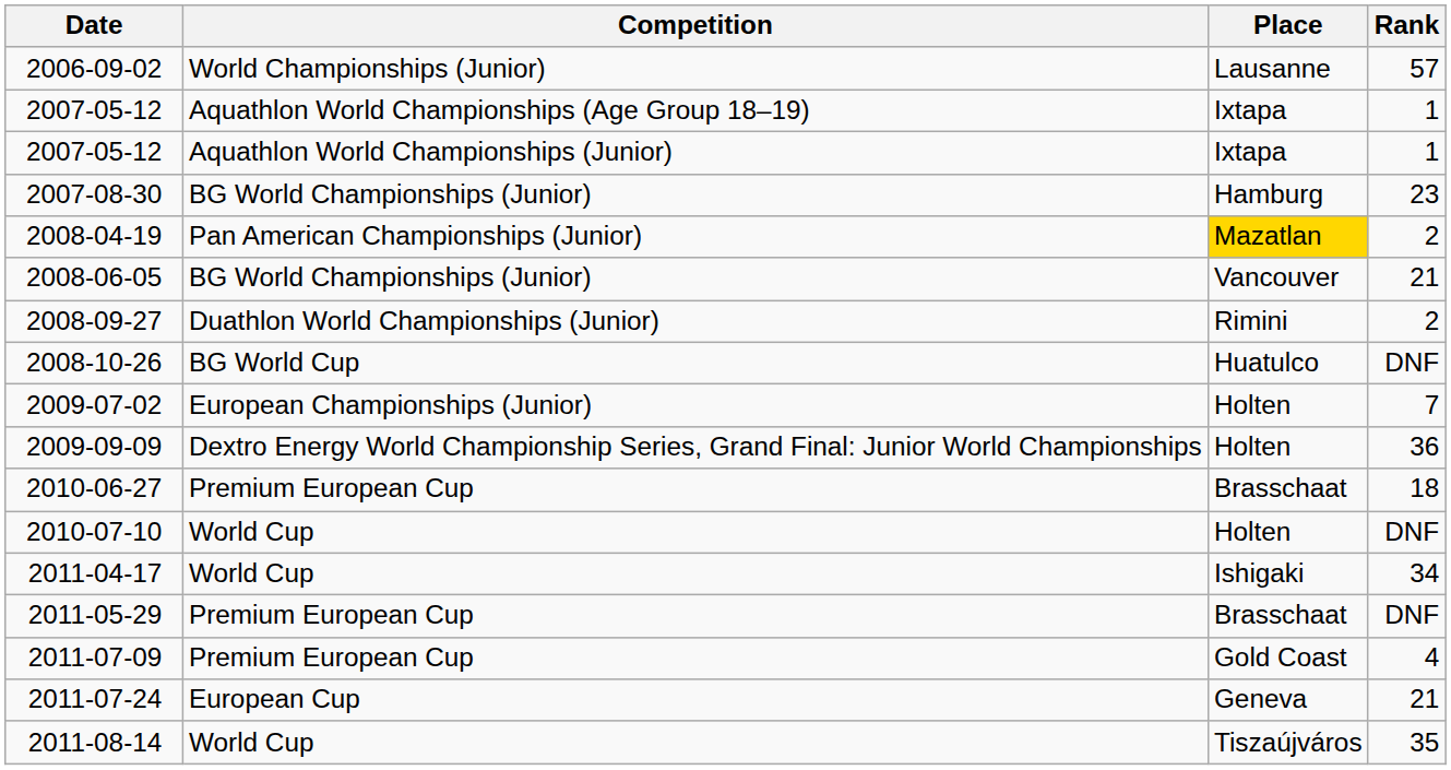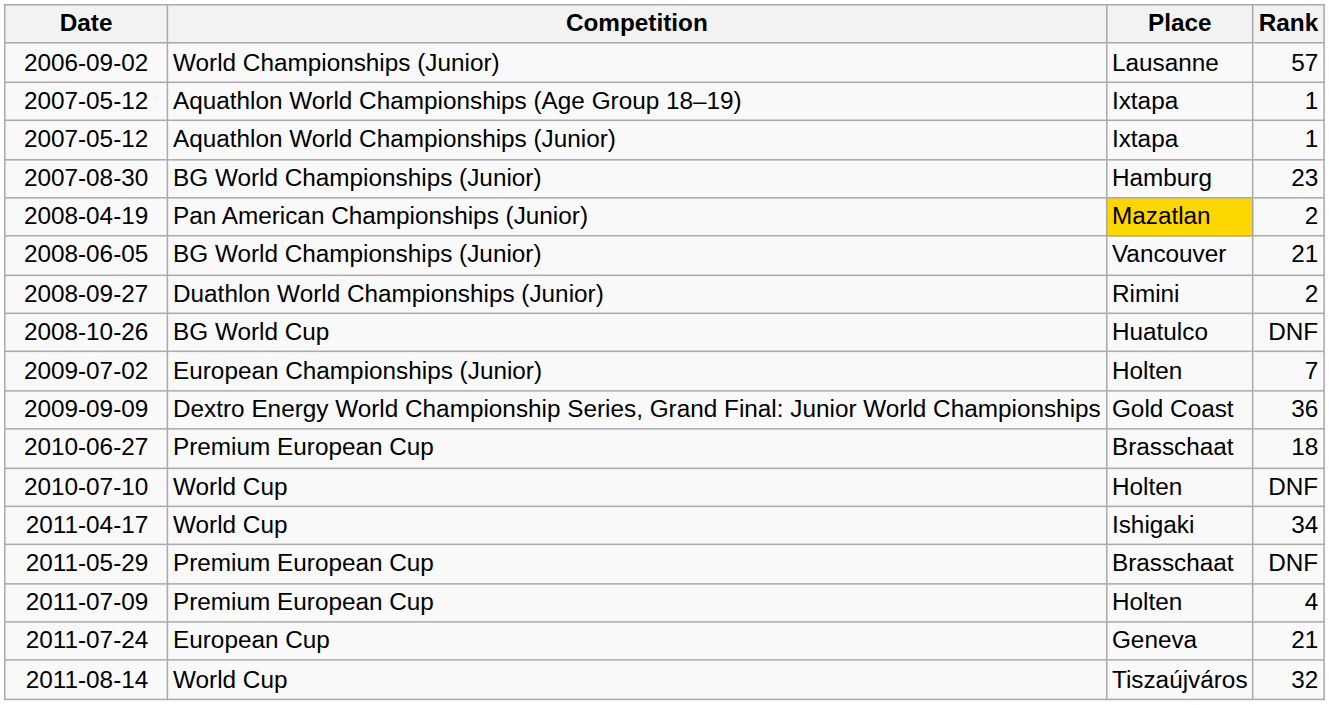 <table class="wikitable sortable">
 <tr>
 <th>Date</th>
 <th>Competition</th>
 <th>Place</th>
 <th>Rank</th>
 </tr>
 <tr>
 <td style="text-align:right">  2006-09-02  </td>
 <td>World Championships (Junior)</td>
 <td>Lausanne</td>
 <td style="text-align:right">57</td>
 </tr>
 <tr>
 <td style="text-align:right">  2007-05-12  </td>
 <td>Aquathlon World Championships (Age Group 18–19)</td>
 <td>Ixtapa</td>
 <td style="text-align:right">1</td>
 </tr>
 <tr>
 <td style="text-align:right">  2007-05-12  </td>
 <td>Aquathlon World Championships (Junior)</td>
 <td>Ixtapa</td>
 <td style="text-align:right">1</td>
 </tr>
 <tr>
 <td style="text-align:right">  2007-08-30  </td>
 <td>BG World Championships (Junior)</td>
 <td>Hamburg</td>
 <td style="text-align:right">23</td>
 </tr>
 <tr>
 <td style="text-align:right">  2008-04-19  </td>
 <td>Pan American Championships (Junior)</td>
 <td style="background: gold;">Mazatlan</td>
 <td style="text-align:right">2</td>
 </tr>
 <tr>
 <td style="text-align:right">  2008-06-05  </td>
 <td>BG World Championships (Junior)</td>
 <td>Vancouver</td>
 <td style="text-align:right">21</td>
 </tr>
 <tr>
 <td style="text-align:right">  2008-09-27  </td>
 <td>Duathlon World Championships (Junior)</td>
 <td>Rimini</td>
 <td style="text-align:right">2</td>
 </tr>
 <tr>
 <td style="text-align:right">  2008-10-26  </td>
 <td>BG World Cup</td>
 <td>Huatulco</td>
 <td style="text-align:right">DNF</td>
 </tr>
 <tr>
 <td style="text-align:right">  2009-07-02  </td>
 <td>European Championships (Junior)</td>
 <td>Holten</td>
 <td style="text-align:right">7</td>
 </tr>
 <tr>
 <td style="text-align:right">  2009-09-09  </td>
 <td>Dextro Energy World Championship Series, Grand Final: Junior World Championships</td>
-<td>Holten</td>
+<td>Gold Coast</td>
 <td style="text-align:right">36</td>
 </tr>
 <tr>
 <td style="text-align:right">  2010-06-27  </td>
 <td>Premium European Cup</td>
 <td>Brasschaat</td>
 <td style="text-align:right">18</td>
 </tr>
 <tr>
 <td style="text-align:right">  2010-07-10  </td>
 <td>World Cup</td>
 <td>Holten</td>
 <td style="text-align:right">DNF</td>
 </tr>
 <tr>
 <td style="text-align:right">  2011-04-17  </td>
 <td>World Cup</td>
 <td>Ishigaki</td>
 <td style="text-align:right">34</td>
 </tr>
 <tr>
 <td style="text-align:right">  2011-05-29  </td>
 <td>Premium European Cup</td>
 <td>Brasschaat</td>
 <td style="text-align:right">DNF</td>
 </tr>
 <tr>
 <td style="text-align:right">  2011-07-09  </td>
 <td>Premium European Cup</td>
-<td>Gold Coast</td>
+<td>Holten</td>
 <td style="text-align:right">4</td>
 </tr>
 <tr>
 <td style="text-align:right">  2011-07-24  </td>
 <td>European Cup</td>
 <td>Geneva</td>
 <td style="text-align:right">21</td>
 </tr>
 <tr>
 <td style="text-align:right">  2011-08-14  </td>
 <td>World Cup</td>
 <td>Tiszaújváros</td>
-<td style="text-align:right">35</td>
+<td style="text-align:right">32</td>
 </tr>
 </table>
